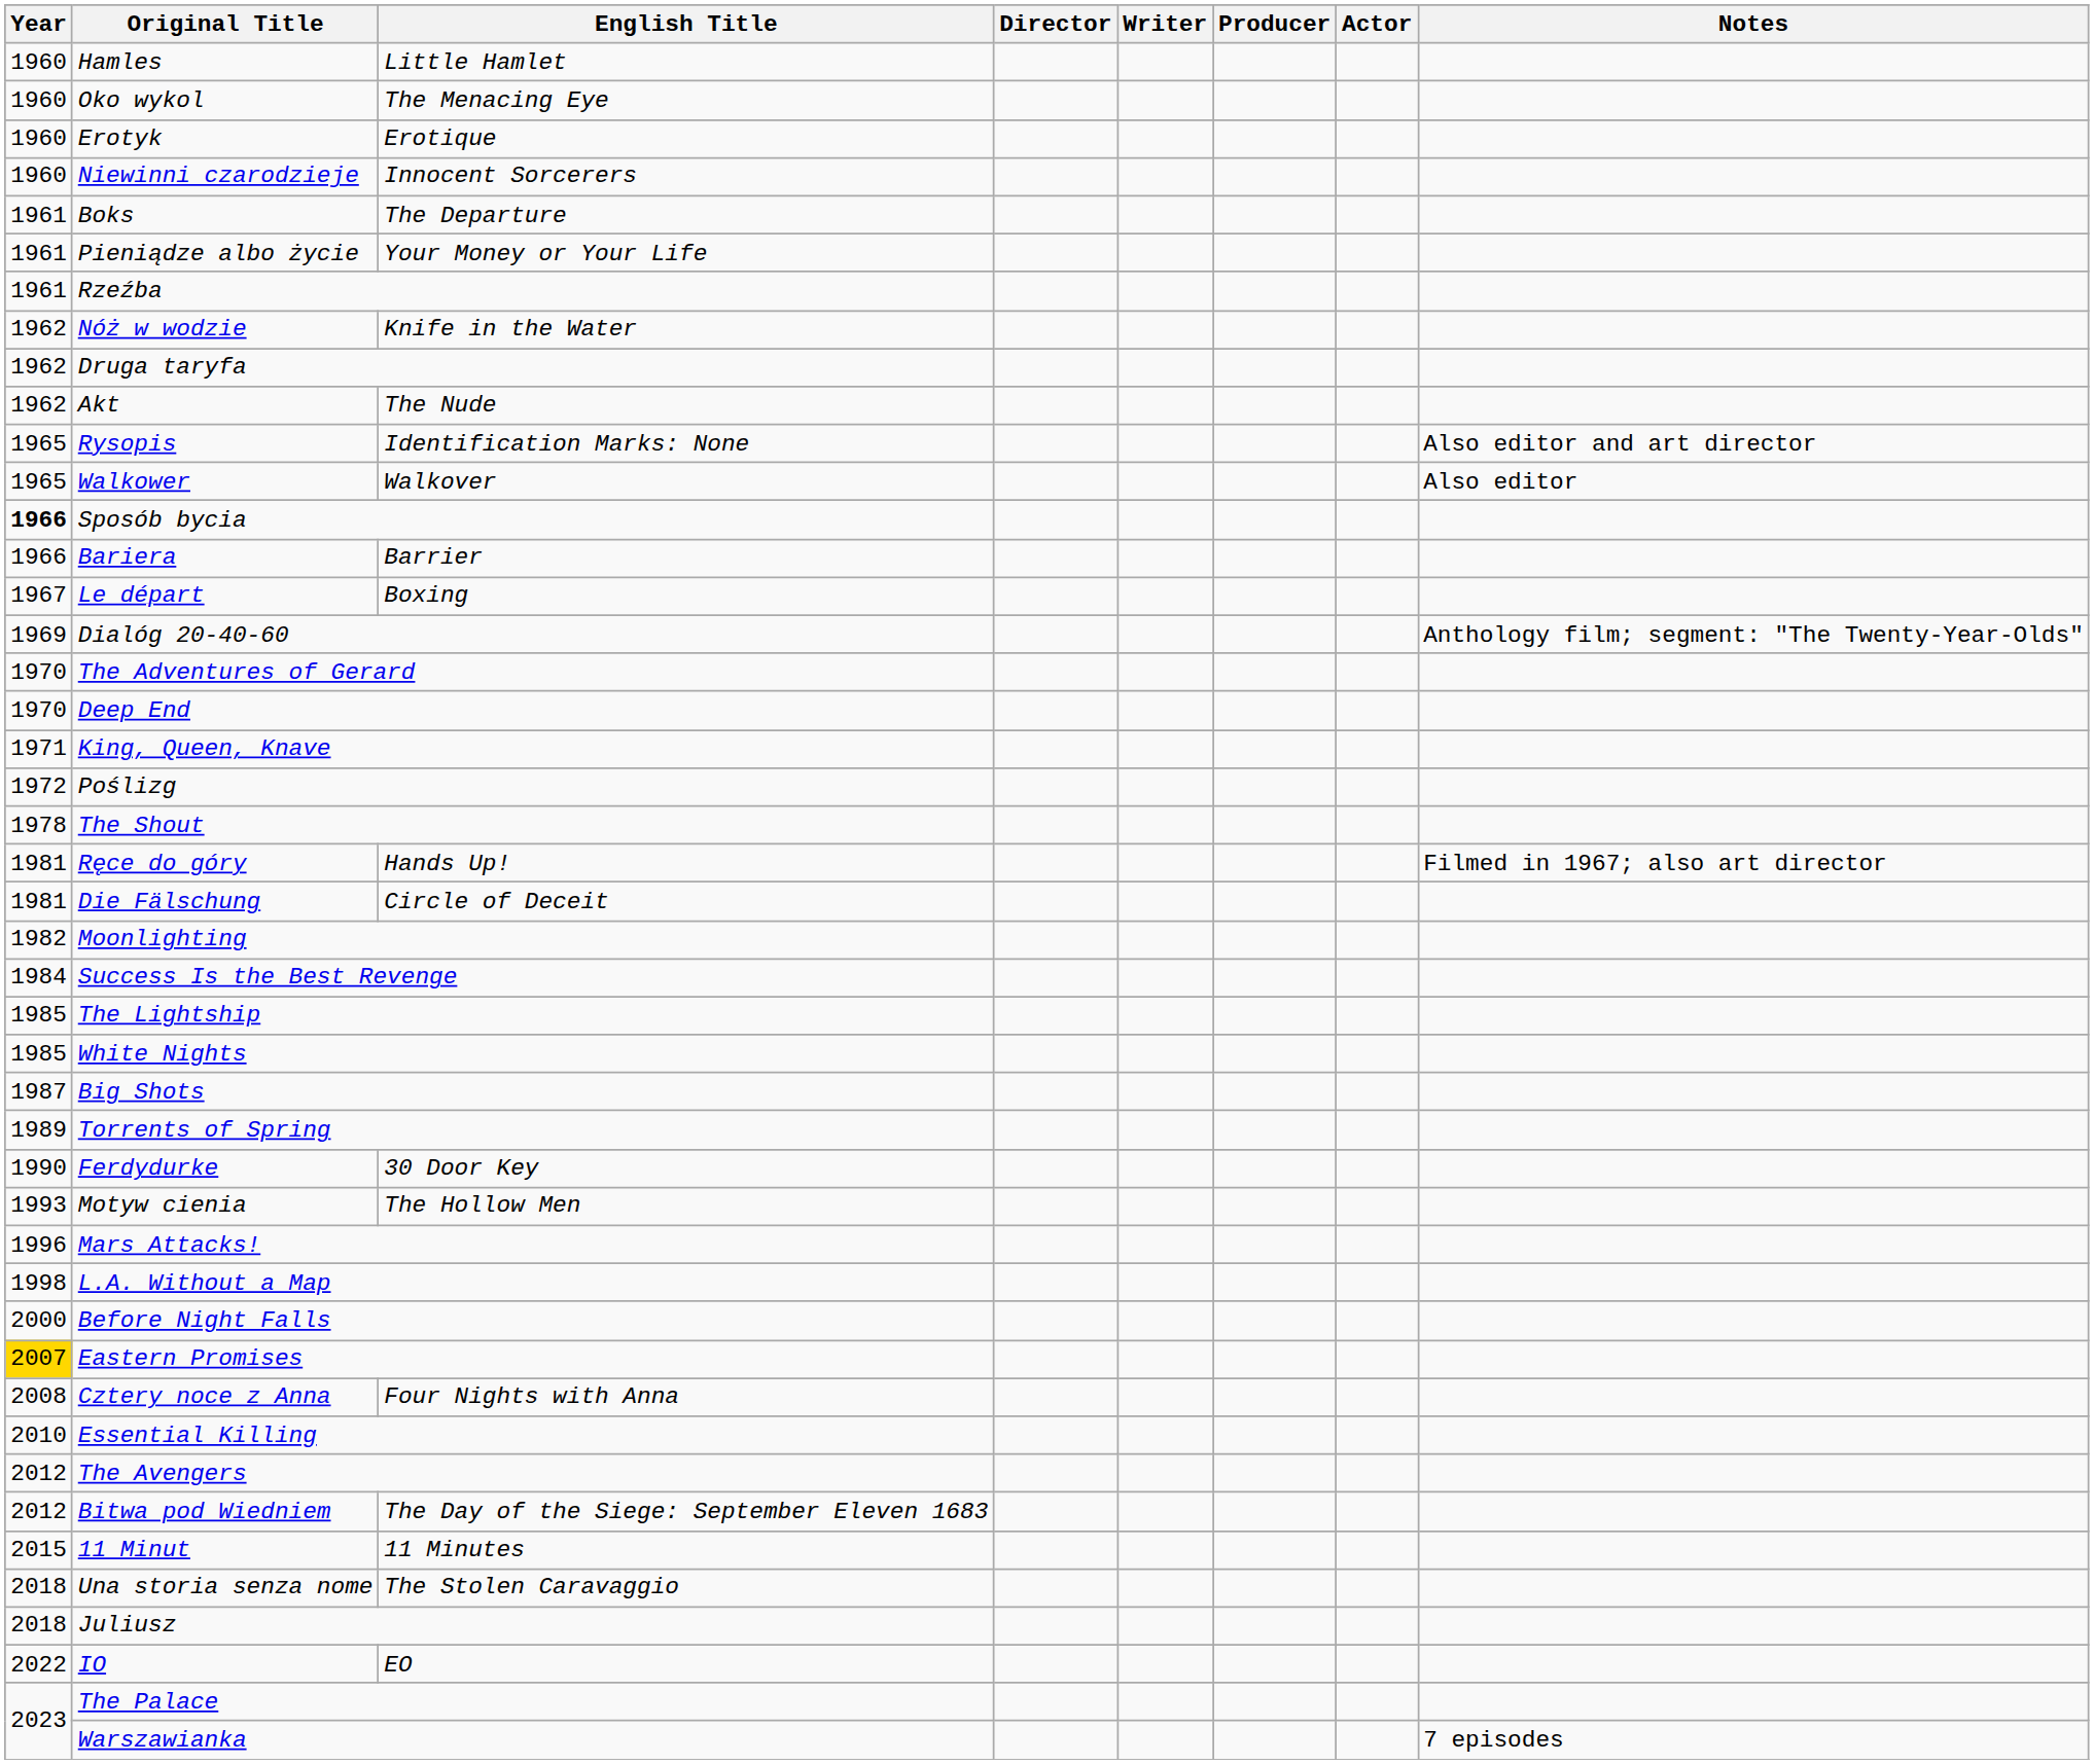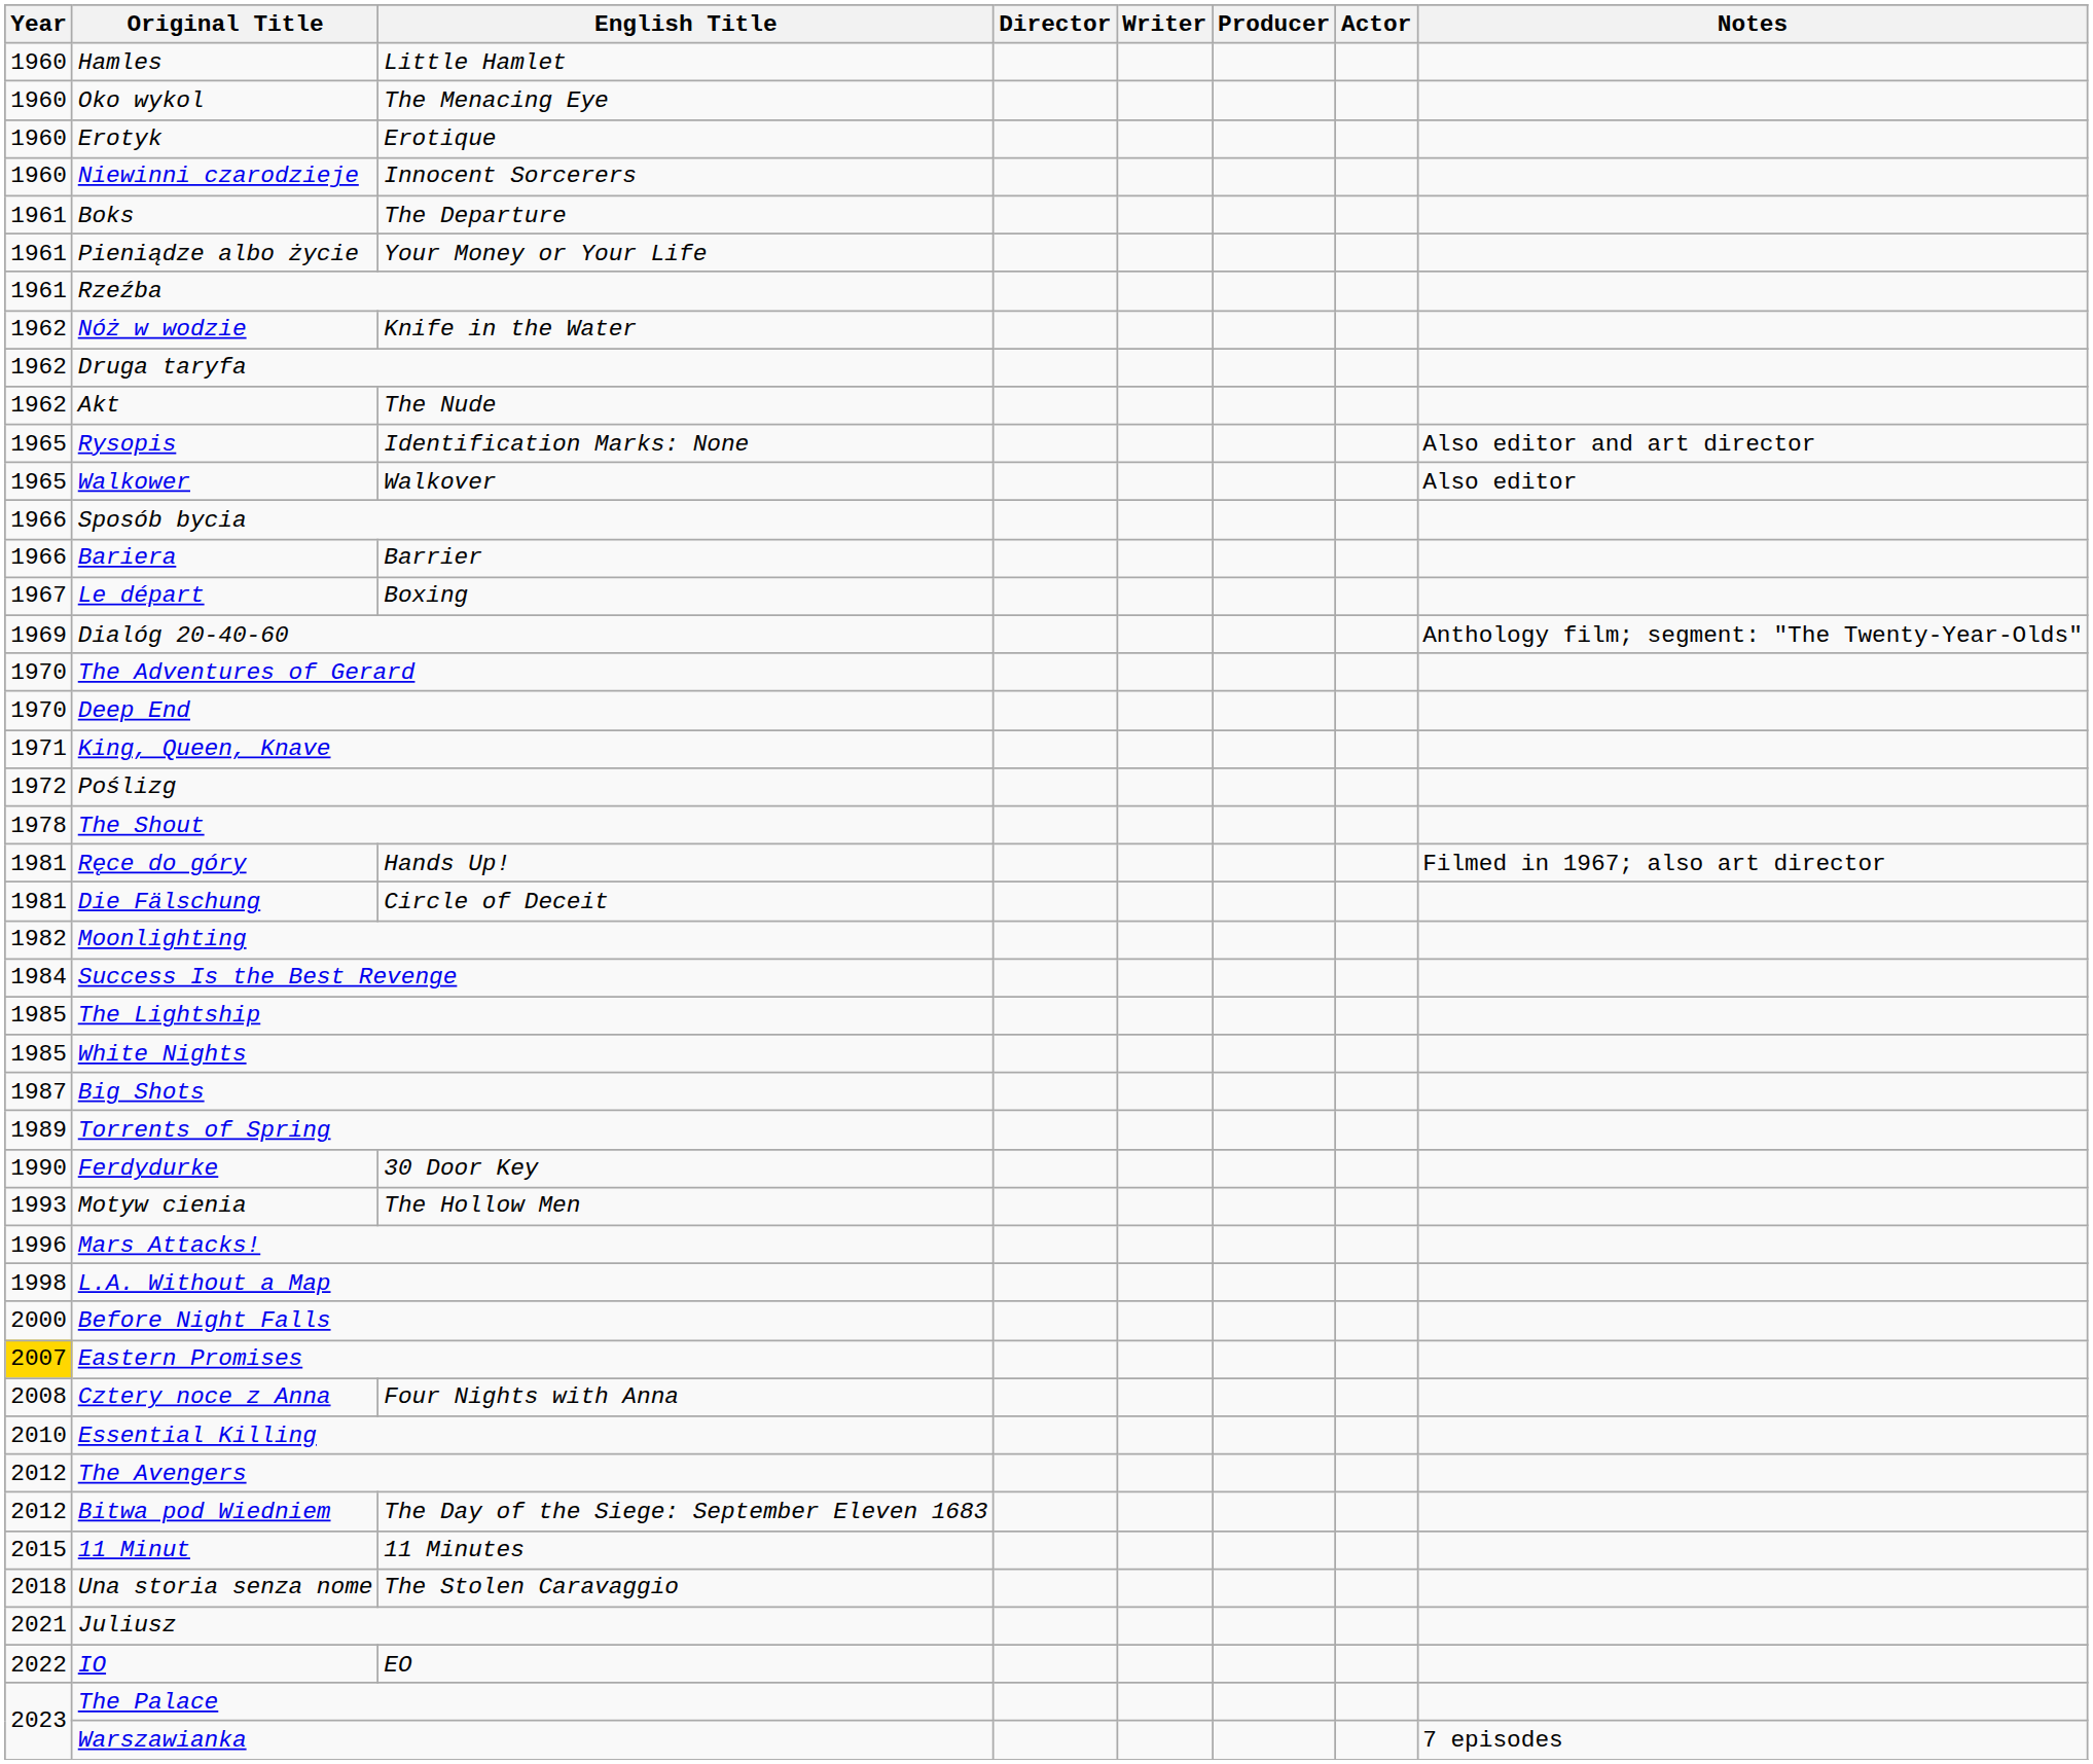 <table class="wikitable sortable">
 <tr>
 <th>Year</th>
 <th>Original Title</th>
 <th>English Title</th>
 <th>Director</th>
 <th>Writer</th>
 <th>Producer</th>
 <th>Actor</th>
 <th>Notes</th>
 </tr>
 <tr>
 <td>1960</td>
 <td><em>Hamles</em></td>
 <td><em>Little Hamlet</em></td>
 <td></td>
 <td></td>
 <td></td>
 <td></td>
 <td></td>
 </tr>
 <tr>
 <td>1960</td>
 <td><em>Oko wykol</em></td>
 <td><em>The Menacing Eye</em></td>
 <td></td>
 <td></td>
 <td></td>
 <td></td>
 <td></td>
 </tr>
 <tr>
 <td>1960</td>
 <td><em>Erotyk</em></td>
 <td><em>Erotique</em></td>
 <td></td>
 <td></td>
 <td></td>
 <td></td>
 <td></td>
 </tr>
 <tr>
 <td>1960</td>
 <td><em><a href='#'>Niewinni czarodzieje</a></em></td>
 <td><em>Innocent Sorcerers</em></td>
 <td></td>
 <td></td>
 <td></td>
 <td></td>
 <td></td>
 </tr>
 <tr>
 <td>1961</td>
 <td><em>Boks</em></td>
 <td><em>The Departure</em></td>
 <td></td>
 <td></td>
 <td></td>
 <td></td>
 <td></td>
 </tr>
 <tr>
 <td>1961</td>
 <td><em>Pieniądze albo życie</em></td>
 <td><em>Your Money or Your Life</em></td>
 <td></td>
 <td></td>
 <td></td>
 <td></td>
 <td></td>
 </tr>
 <tr>
 <td>1961</td>
 <td colspan="2"><em>Rzeźba</em></td>
 <td></td>
 <td></td>
 <td></td>
 <td></td>
 <td></td>
 </tr>
 <tr>
 <td>1962</td>
 <td><em><a href='#'>Nóż w wodzie</a></em></td>
 <td><em>Knife in the Water</em></td>
 <td></td>
 <td></td>
 <td></td>
 <td></td>
 <td></td>
 </tr>
 <tr>
 <td>1962</td>
 <td colspan="2"><em>Druga taryfa</em></td>
 <td></td>
 <td></td>
 <td></td>
 <td></td>
 <td></td>
 </tr>
 <tr>
 <td>1962</td>
 <td><em>Akt</em></td>
 <td><em>The Nude</em></td>
 <td></td>
 <td></td>
 <td></td>
 <td></td>
 <td></td>
 </tr>
 <tr>
 <td>1965</td>
 <td><em><a href='#'>Rysopis</a></em></td>
 <td><em>Identification Marks: None</em></td>
 <td></td>
 <td></td>
 <td></td>
 <td></td>
 <td>Also editor and art director</td>
 </tr>
 <tr>
 <td>1965</td>
 <td><em><a href='#'>Walkower</a></em></td>
 <td><em>Walkover</em></td>
 <td></td>
 <td></td>
 <td></td>
 <td></td>
 <td>Also editor</td>
 </tr>
 <tr>
-<td><strong>1966</strong></td>
+<td>1966</td>
 <td colspan="2"><em>Sposób bycia</em></td>
 <td></td>
 <td></td>
 <td></td>
 <td></td>
 <td></td>
 </tr>
 <tr>
 <td>1966</td>
 <td><em><a href='#'>Bariera</a></em></td>
 <td><em>Barrier</em></td>
 <td></td>
 <td></td>
 <td></td>
 <td></td>
 <td></td>
 </tr>
 <tr>
 <td>1967</td>
 <td><em><a href='#'>Le départ</a></em></td>
 <td><em>Boxing</em></td>
 <td></td>
 <td></td>
 <td></td>
 <td></td>
 <td></td>
 </tr>
 <tr>
 <td>1969</td>
 <td colspan="2"><em>Dialóg 20-40-60</em></td>
 <td></td>
 <td></td>
 <td></td>
 <td></td>
 <td>Anthology film; segment: "The Twenty-Year-Olds"</td>
 </tr>
 <tr>
 <td>1970</td>
 <td colspan="2"><em><a href='#'>The Adventures of Gerard</a></em></td>
 <td></td>
 <td></td>
 <td></td>
 <td></td>
 <td></td>
 </tr>
 <tr>
 <td>1970</td>
 <td colspan="2"><em><a href='#'>Deep End</a></em></td>
 <td></td>
 <td></td>
 <td></td>
 <td></td>
 <td></td>
 </tr>
 <tr>
 <td>1971</td>
 <td colspan="2"><em><a href='#'>King, Queen, Knave</a></em></td>
 <td></td>
 <td></td>
 <td></td>
 <td></td>
 <td></td>
 </tr>
 <tr>
 <td>1972</td>
 <td colspan="2"><em>Poślizg</em></td>
 <td></td>
 <td></td>
 <td></td>
 <td></td>
 <td></td>
 </tr>
 <tr>
 <td>1978</td>
 <td colspan="2"><em><a href='#'>The Shout</a></em></td>
 <td></td>
 <td></td>
 <td></td>
 <td></td>
 <td></td>
 </tr>
 <tr>
 <td>1981</td>
 <td><em><a href='#'>Ręce do góry</a></em></td>
 <td><em>Hands Up!</em></td>
 <td></td>
 <td></td>
 <td></td>
 <td></td>
 <td>Filmed in 1967; also art director</td>
 </tr>
 <tr>
 <td>1981</td>
 <td><em><a href='#'>Die Fälschung</a></em></td>
 <td><em>Circle of Deceit</em></td>
 <td></td>
 <td></td>
 <td></td>
 <td></td>
 <td></td>
 </tr>
 <tr>
 <td>1982</td>
 <td colspan="2"><em><a href='#'>Moonlighting</a></em></td>
 <td></td>
 <td></td>
 <td></td>
 <td></td>
 <td></td>
 </tr>
 <tr>
 <td>1984</td>
 <td colspan="2"><em><a href='#'>Success Is the Best Revenge</a></em></td>
 <td></td>
 <td></td>
 <td></td>
 <td></td>
 <td></td>
 </tr>
 <tr>
 <td>1985</td>
 <td colspan="2"><em><a href='#'>The Lightship</a></em></td>
 <td></td>
 <td></td>
 <td></td>
 <td></td>
 <td></td>
 </tr>
 <tr>
 <td>1985</td>
 <td colspan="2"><em><a href='#'>White Nights</a></em></td>
 <td></td>
 <td></td>
 <td></td>
 <td></td>
 <td></td>
 </tr>
 <tr>
 <td>1987</td>
 <td colspan="2"><em><a href='#'>Big Shots</a></em></td>
 <td></td>
 <td></td>
 <td></td>
 <td></td>
 <td></td>
 </tr>
 <tr>
 <td>1989</td>
 <td colspan="2"><em><a href='#'>Torrents of Spring</a></em></td>
 <td></td>
 <td></td>
 <td></td>
 <td></td>
 <td></td>
 </tr>
 <tr>
 <td>1990</td>
 <td><em><a href='#'>Ferdydurke</a></em></td>
 <td><em>30 Door Key</em></td>
 <td></td>
 <td></td>
 <td></td>
 <td></td>
 <td></td>
 </tr>
 <tr>
 <td>1993</td>
 <td><em>Motyw cienia</em></td>
 <td><em>The Hollow Men</em></td>
 <td></td>
 <td></td>
 <td></td>
 <td></td>
 <td></td>
 </tr>
 <tr>
 <td>1996</td>
 <td colspan="2"><em><a href='#'>Mars Attacks!</a></em></td>
 <td></td>
 <td></td>
 <td></td>
 <td></td>
 <td></td>
 </tr>
 <tr>
 <td>1998</td>
 <td colspan="2"><em><a href='#'>L.A. Without a Map</a></em></td>
 <td></td>
 <td></td>
 <td></td>
 <td></td>
 <td></td>
 </tr>
 <tr>
 <td>2000</td>
 <td colspan="2"><em><a href='#'>Before Night Falls</a></em></td>
 <td></td>
 <td></td>
 <td></td>
 <td></td>
 <td></td>
 </tr>
 <tr>
 <td style="background: gold;">2007</td>
 <td colspan="2"><em><a href='#'>Eastern Promises</a></em></td>
 <td></td>
 <td></td>
 <td></td>
 <td></td>
 <td></td>
 </tr>
 <tr>
 <td>2008</td>
 <td><em><a href='#'>Cztery noce z Anna</a></em></td>
 <td><em>Four Nights with Anna</em></td>
 <td></td>
 <td></td>
 <td></td>
 <td></td>
 <td></td>
 </tr>
 <tr>
 <td>2010</td>
 <td colspan="2"><em><a href='#'>Essential Killing</a></em></td>
 <td></td>
 <td></td>
 <td></td>
 <td></td>
 <td></td>
 </tr>
 <tr>
 <td>2012</td>
 <td colspan="2"><em><a href='#'>The Avengers</a></em></td>
 <td></td>
 <td></td>
 <td></td>
 <td></td>
 <td></td>
 </tr>
 <tr>
 <td>2012</td>
 <td><em><a href='#'>Bitwa pod Wiedniem</a></em></td>
 <td><em>The Day of the Siege: September Eleven 1683</em></td>
 <td></td>
 <td></td>
 <td></td>
 <td></td>
 <td></td>
 </tr>
 <tr>
 <td>2015</td>
 <td><em><a href='#'>11 Minut</a></em></td>
 <td><em>11 Minutes</em></td>
 <td></td>
 <td></td>
 <td></td>
 <td></td>
 <td></td>
 </tr>
 <tr>
 <td>2018</td>
 <td><em>Una storia senza nome</em></td>
 <td><em>The Stolen Caravaggio</em></td>
 <td></td>
 <td></td>
 <td></td>
 <td></td>
 <td></td>
 </tr>
 <tr>
-<td>2018</td>
+<td>2021</td>
 <td colspan="2"><em>Juliusz</em></td>
 <td></td>
 <td></td>
 <td></td>
 <td></td>
 <td></td>
 </tr>
 <tr>
 <td>2022</td>
 <td><em><a href='#'>IO</a></em></td>
 <td><em>EO</em></td>
 <td></td>
 <td></td>
 <td></td>
 <td></td>
 <td></td>
 </tr>
 <tr>
 <td rowspan="2">2023</td>
 <td colspan="2"><em><a href='#'>The Palace</a></em></td>
 <td></td>
 <td></td>
 <td></td>
 <td></td>
 <td></td>
 </tr>
 <tr>
 <td colspan="2"><em><a href='#'>Warszawianka</a></em></td>
 <td></td>
 <td></td>
 <td></td>
 <td></td>
 <td>7 episodes</td>
 </tr>
 <tr>
 </tr>
 </table>
